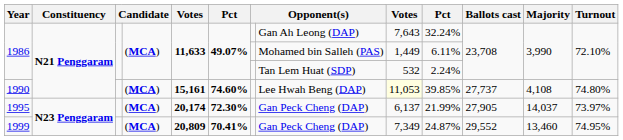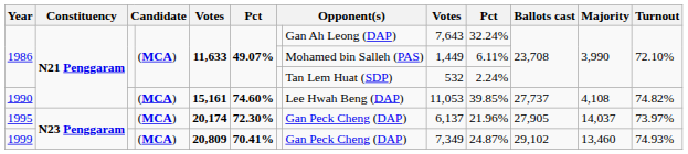 <table class="wikitable" style="margin:0.5em ; font-size:95%">
 <tr>
 <th>Year</th>
 <th>Constituency</th>
 <th colspan=2>Candidate</th>
 <th>Votes</th>
 <th>Pct</th>
 <th colspan=2>Opponent(s)</th>
 <th>Votes</th>
 <th>Pct</th>
 <th>Ballots cast</th>
 <th>Majority</th>
 <th>Turnout</th>
 </tr>
 <tr>
 <td rowspan=3><a href='#'>1986</a></td>
 <td rowspan=4><strong>N21 <a href='#'>Penggaram</a></strong></td>
 <td rowspan=3 ></td>
 <td rowspan=3> (<a href='#'><strong>MCA</strong></a>)</td>
 <td rowspan=3 align="right"><strong>11,633</strong></td>
 <td rowspan=3><strong>49.07%</strong></td>
 <td></td>
 <td>Gan Ah Leong (<a href='#'>DAP</a>)</td>
 <td align="right">7,643</td>
 <td>32.24%</td>
 <td rowspan=3>23,708</td>
 <td rowspan=3>3,990</td>
 <td rowspan=3>72.10%</td>
 </tr>
 <tr>
 <td></td>
 <td>Mohamed bin Salleh (<a href='#'>PAS</a>)</td>
 <td align="right">1,449</td>
 <td align=right>6.11%</td>
 </tr>
 <tr>
 <td bgcolor=></td>
 <td>Tan Lem Huat (<a href='#'>SDP</a>)</td>
 <td align="right">532</td>
 <td align=right>2.24%</td>
 </tr>
 <tr>
 <td><a href='#'>1990</a></td>
 <td></td>
 <td> (<a href='#'><strong>MCA</strong></a>)</td>
 <td align="right"><strong>15,161</strong></td>
 <td><strong>74.60%</strong></td>
 <td></td>
 <td>Lee Hwah Beng (<a href='#'>DAP</a>)</td>
-<td align="right" style="background: lightyellow;">11,053</td>
+<td align="right">11,053</td>
 <td>39.85%</td>
 <td>27,737</td>
 <td>4,108</td>
-<td>74.80%</td>
+<td>74.82%</td>
 </tr>
 <tr>
 <td><a href='#'>1995</a></td>
 <td rowspan=2><strong>N23 <a href='#'>Penggaram</a></strong></td>
 <td></td>
 <td> (<a href='#'><strong>MCA</strong></a>)</td>
 <td align="right"><strong>20,174</strong></td>
 <td><strong>72.30%</strong></td>
 <td></td>
 <td><a href='#'>Gan Peck Cheng</a> (<a href='#'>DAP</a>)</td>
 <td align="right">6,137</td>
-<td>21.99%</td>
+<td>21.96%</td>
 <td>27,905</td>
 <td>14,037</td>
 <td>73.97%</td>
 </tr>
 <tr>
 <td><a href='#'>1999</a></td>
 <td></td>
 <td> (<a href='#'><strong>MCA</strong></a>)</td>
 <td align="right"><strong>20,809</strong></td>
 <td><strong>70.41%</strong></td>
 <td></td>
 <td><a href='#'>Gan Peck Cheng</a> (<a href='#'>DAP</a>)</td>
 <td align="right">7,349</td>
 <td>24.87%</td>
-<td>29,552</td>
+<td>29,102</td>
 <td>13,460</td>
-<td>74.95%</td>
+<td>74.93%</td>
 </tr>
 </table>
